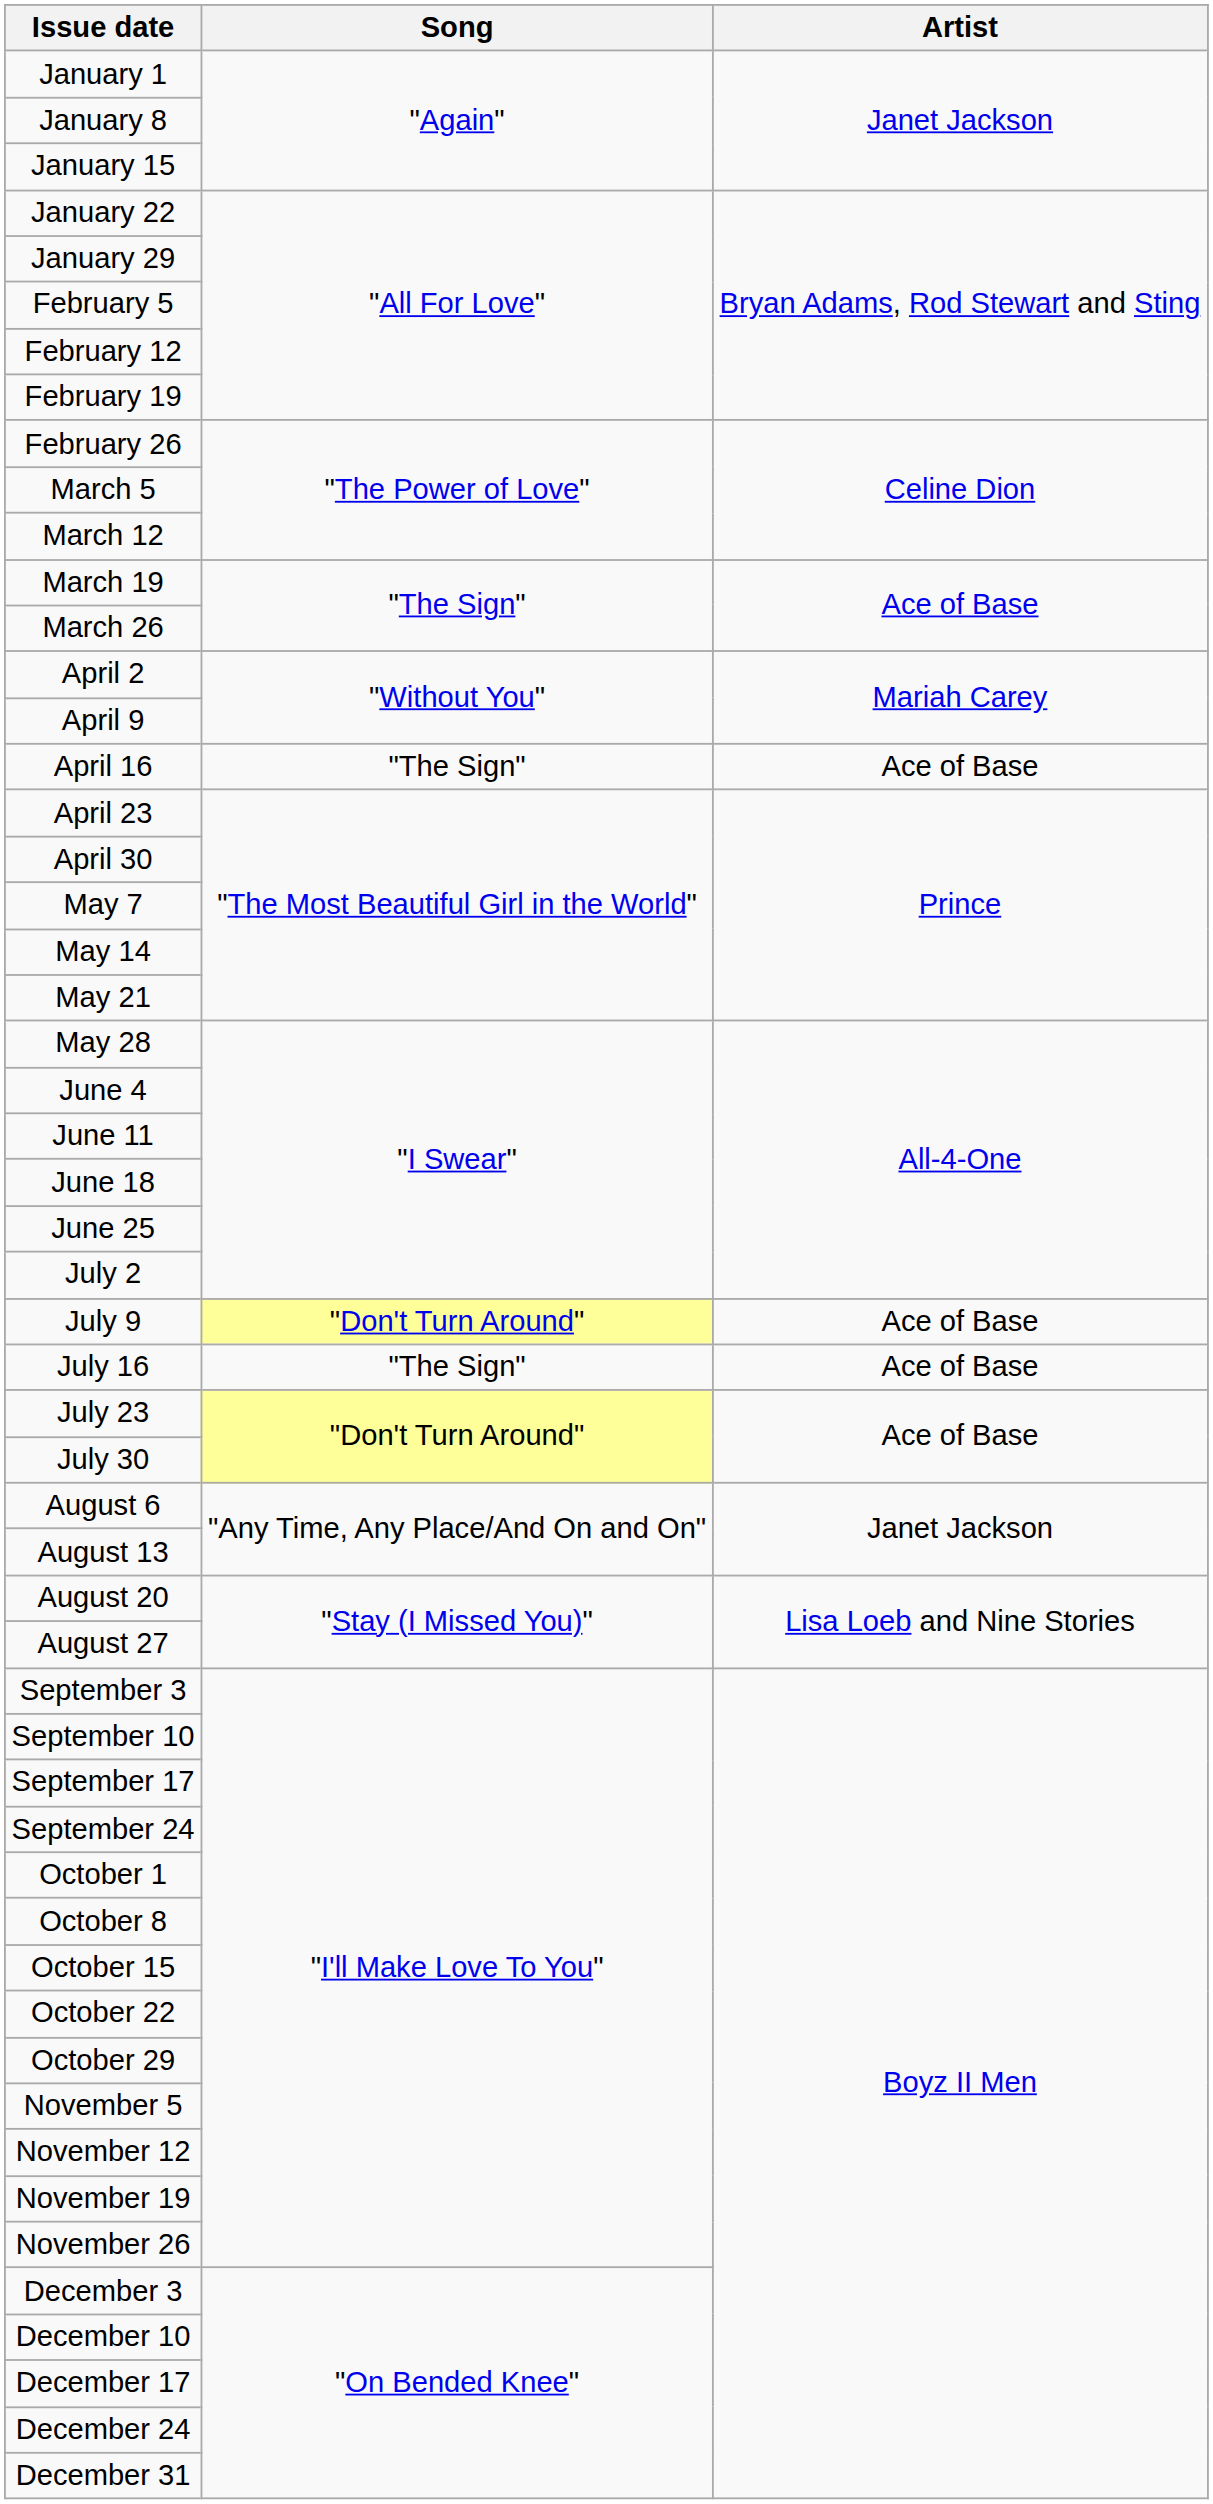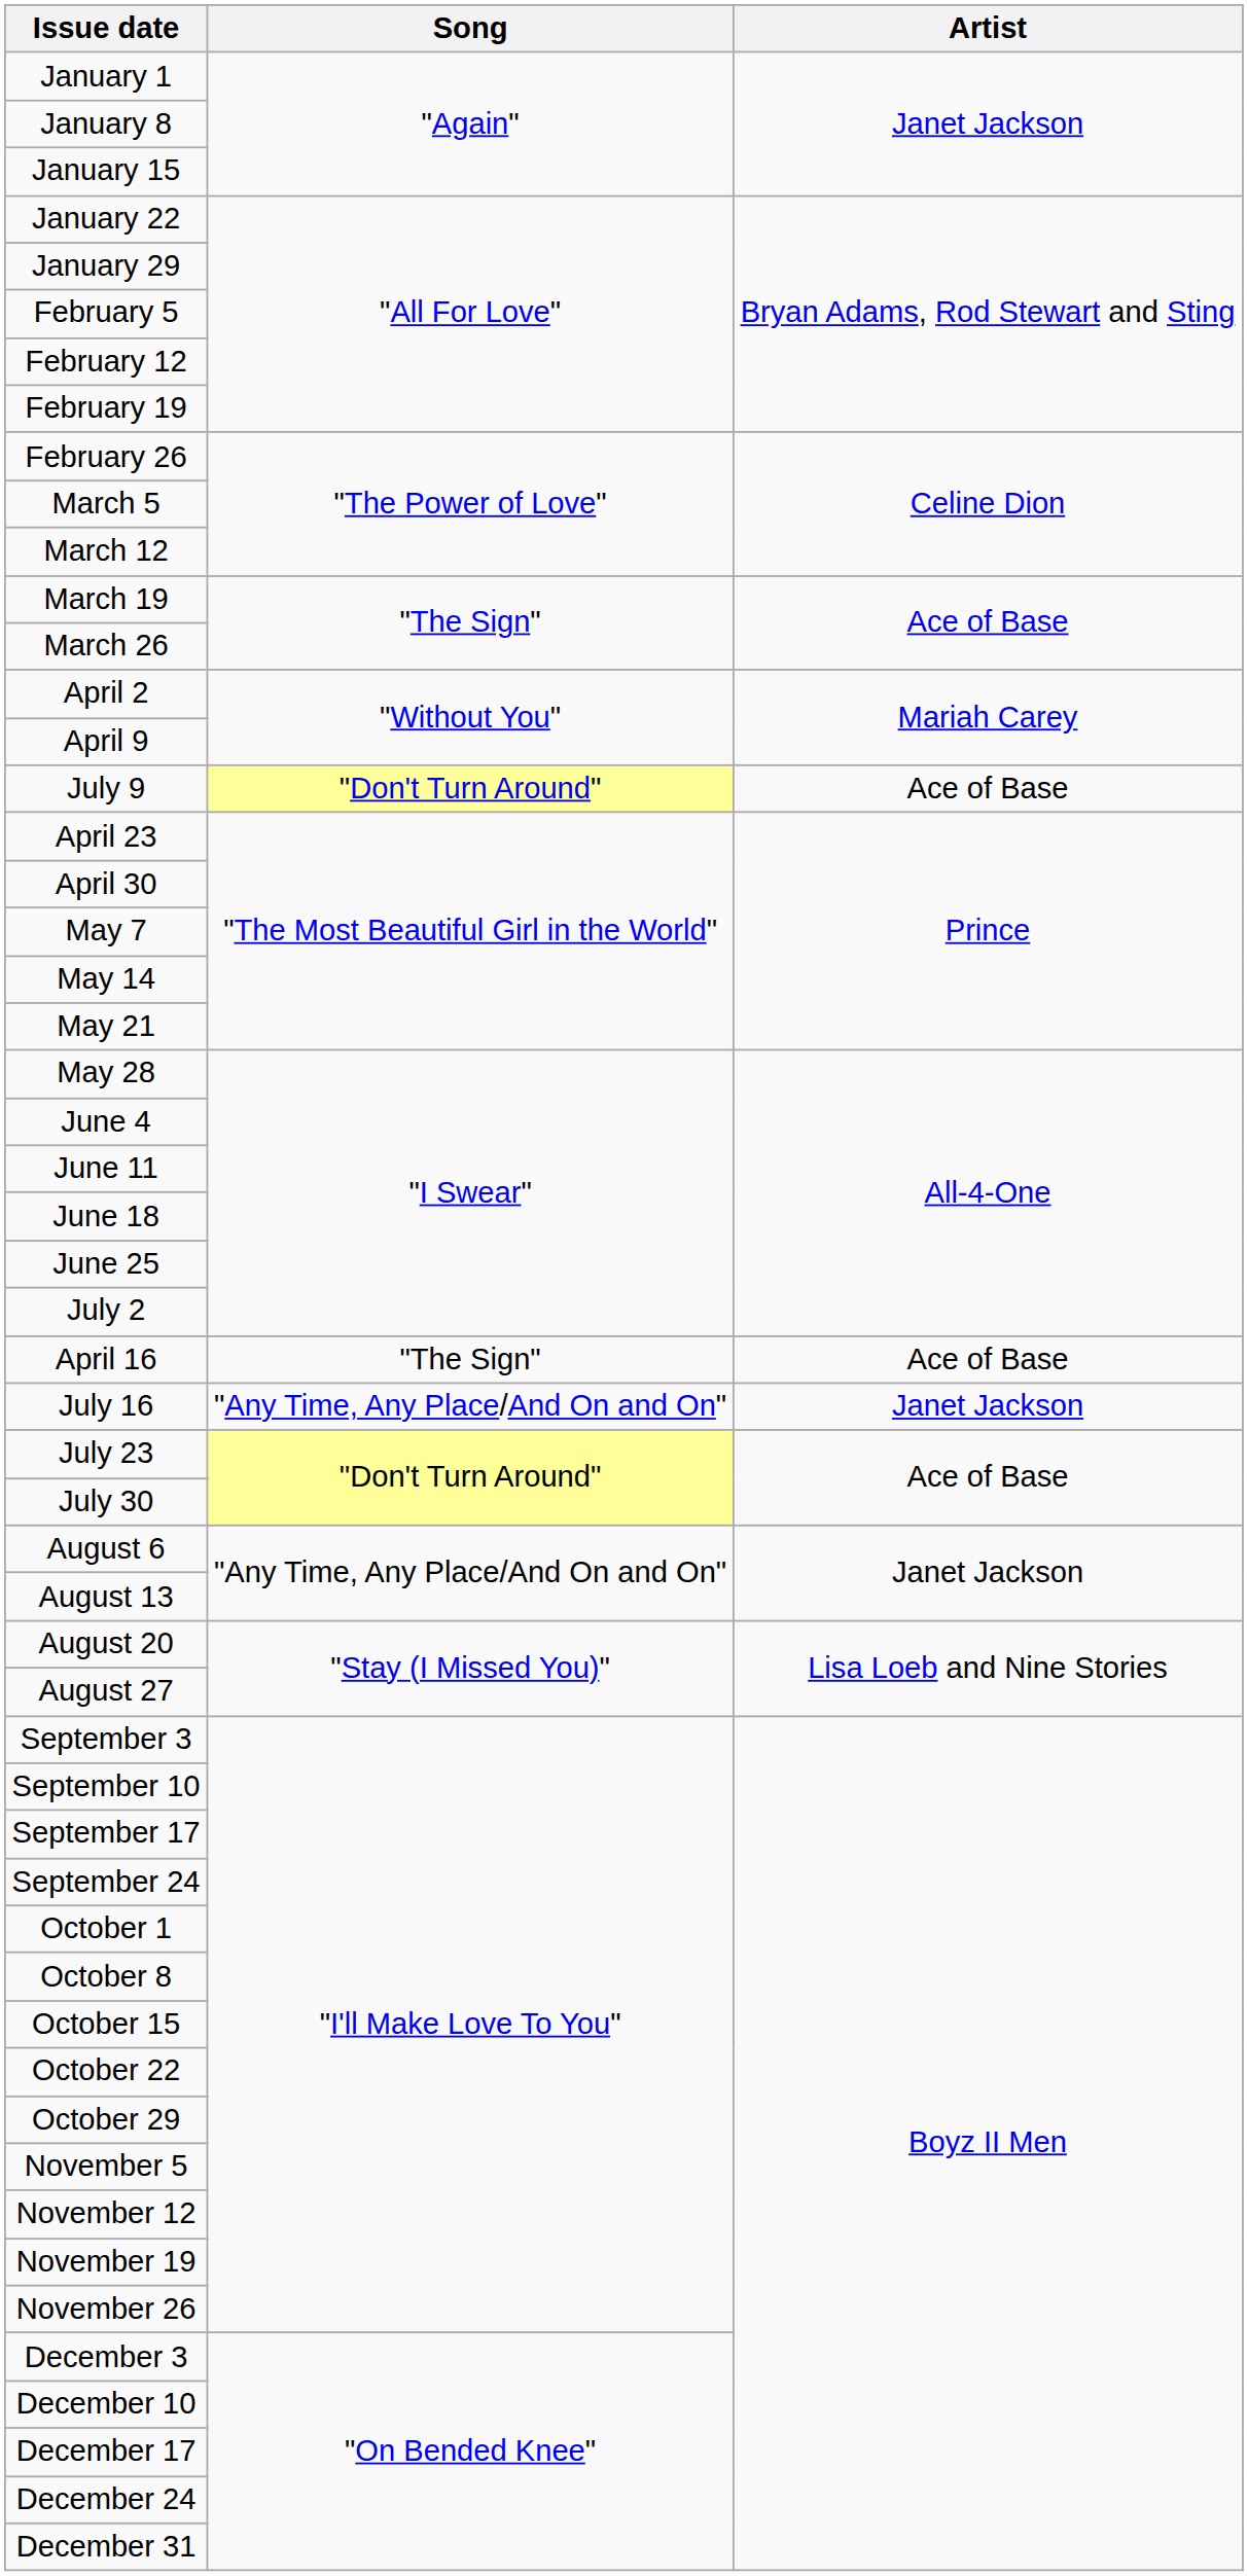 <table class="wikitable plainrowheaders" style="text-align: center">
 <tr>
 <th>Issue date</th>
 <th>Song</th>
 <th>Artist</th>
 </tr>
 <tr>
 <td>January 1</td>
 <td rowspan="3">"<a href='#'>Again</a>"</td>
 <td rowspan="3"><a href='#'>Janet Jackson</a></td>
 </tr>
 <tr>
 <td>January 8</td>
 </tr>
 <tr>
 <td>January 15</td>
 </tr>
 <tr>
 <td>January 22</td>
 <td rowspan="5">"<a href='#'>All For Love</a>"</td>
 <td rowspan="5"><a href='#'>Bryan Adams</a>, <a href='#'>Rod Stewart</a> and <a href='#'>Sting</a></td>
 </tr>
 <tr>
 <td>January 29</td>
 </tr>
 <tr>
 <td>February 5</td>
 </tr>
 <tr>
 <td>February 12</td>
 </tr>
 <tr>
 <td>February 19</td>
 </tr>
 <tr>
 <td>February 26</td>
 <td rowspan="3">"<a href='#'>The Power of Love</a>"</td>
 <td rowspan="3"><a href='#'>Celine Dion</a></td>
 </tr>
 <tr>
 <td>March 5</td>
 </tr>
 <tr>
 <td>March 12</td>
 </tr>
 <tr>
 <td>March 19</td>
 <td rowspan="2">"<a href='#'>The Sign</a>"</td>
 <td rowspan="2"><a href='#'>Ace of Base</a></td>
 </tr>
 <tr>
 <td>March 26</td>
 </tr>
 <tr>
 <td>April 2</td>
 <td rowspan="2">"<a href='#'>Without You</a>"</td>
 <td rowspan="2"><a href='#'>Mariah Carey</a></td>
 </tr>
 <tr>
 <td>April 9</td>
 </tr>
 <tr>
-<td>April 16</td>
-<td>"The Sign"</td>
+<td>July 9</td>
+<td bgcolor=#FFFF99>"<a href='#'>Don't Turn Around</a>" </td>
 <td>Ace of Base</td>
 </tr>
 <tr>
 <td>April 23</td>
 <td rowspan="5">"<a href='#'>The Most Beautiful Girl in the World</a>"</td>
 <td rowspan="5"><a href='#'>Prince</a></td>
 </tr>
 <tr>
 <td>April 30</td>
 </tr>
 <tr>
 <td>May 7</td>
 </tr>
 <tr>
 <td>May 14</td>
 </tr>
 <tr>
 <td>May 21</td>
 </tr>
 <tr>
 <td>May 28</td>
 <td rowspan="6">"<a href='#'>I Swear</a>"</td>
 <td rowspan="6"><a href='#'>All-4-One</a></td>
 </tr>
 <tr>
 <td>June 4</td>
 </tr>
 <tr>
 <td>June 11</td>
 </tr>
 <tr>
 <td>June 18</td>
 </tr>
 <tr>
 <td>June 25</td>
 </tr>
 <tr>
 <td>July 2</td>
 </tr>
 <tr>
-<td>July 9</td>
-<td bgcolor=#FFFF99>"<a href='#'>Don't Turn Around</a>" </td>
+<td>April 16</td>
+<td>"The Sign"</td>
 <td>Ace of Base</td>
 </tr>
 <tr>
 <td>July 16</td>
-<td>"The Sign"</td>
-<td>Ace of Base</td>
+<td>"<a href='#'>Any Time, Any Place</a>/<a href='#'>And On and On</a>"</td>
+<td><a href='#'>Janet Jackson</a></td>
 </tr>
 <tr>
 <td>July 23</td>
 <td bgcolor=#FFFF99 rowspan="2">"Don't Turn Around" </td>
 <td rowspan="2">Ace of Base</td>
 </tr>
 <tr>
 <td>July 30</td>
 </tr>
 <tr>
 <td>August 6</td>
 <td rowspan="2">"Any Time, Any Place/And On and On"</td>
 <td rowspan="2">Janet Jackson</td>
 </tr>
 <tr>
 <td>August 13</td>
 </tr>
 <tr>
 <td>August 20</td>
 <td rowspan="2">"<a href='#'>Stay (I Missed You)</a>"</td>
 <td rowspan="2"><a href='#'>Lisa Loeb</a> and Nine Stories</td>
 </tr>
 <tr>
 <td>August 27</td>
 </tr>
 <tr>
 <td>September 3</td>
 <td rowspan="13">"<a href='#'>I'll Make Love To You</a>"</td>
 <td rowspan="18"><a href='#'>Boyz II Men</a></td>
 </tr>
 <tr>
 <td>September 10</td>
 </tr>
 <tr>
 <td>September 17</td>
 </tr>
 <tr>
 <td>September 24</td>
 </tr>
 <tr>
 <td>October 1</td>
 </tr>
 <tr>
 <td>October 8</td>
 </tr>
 <tr>
 <td>October 15</td>
 </tr>
 <tr>
 <td>October 22</td>
 </tr>
 <tr>
 <td>October 29</td>
 </tr>
 <tr>
 <td>November 5</td>
 </tr>
 <tr>
 <td>November 12</td>
 </tr>
 <tr>
 <td>November 19</td>
 </tr>
 <tr>
 <td>November 26</td>
 </tr>
 <tr>
 <td>December 3</td>
 <td rowspan="5">"<a href='#'>On Bended Knee</a>"</td>
 </tr>
 <tr>
 <td>December 10</td>
 </tr>
 <tr>
 <td>December 17</td>
 </tr>
 <tr>
 <td>December 24</td>
 </tr>
 <tr>
 <td>December 31</td>
 </tr>
 </table>
